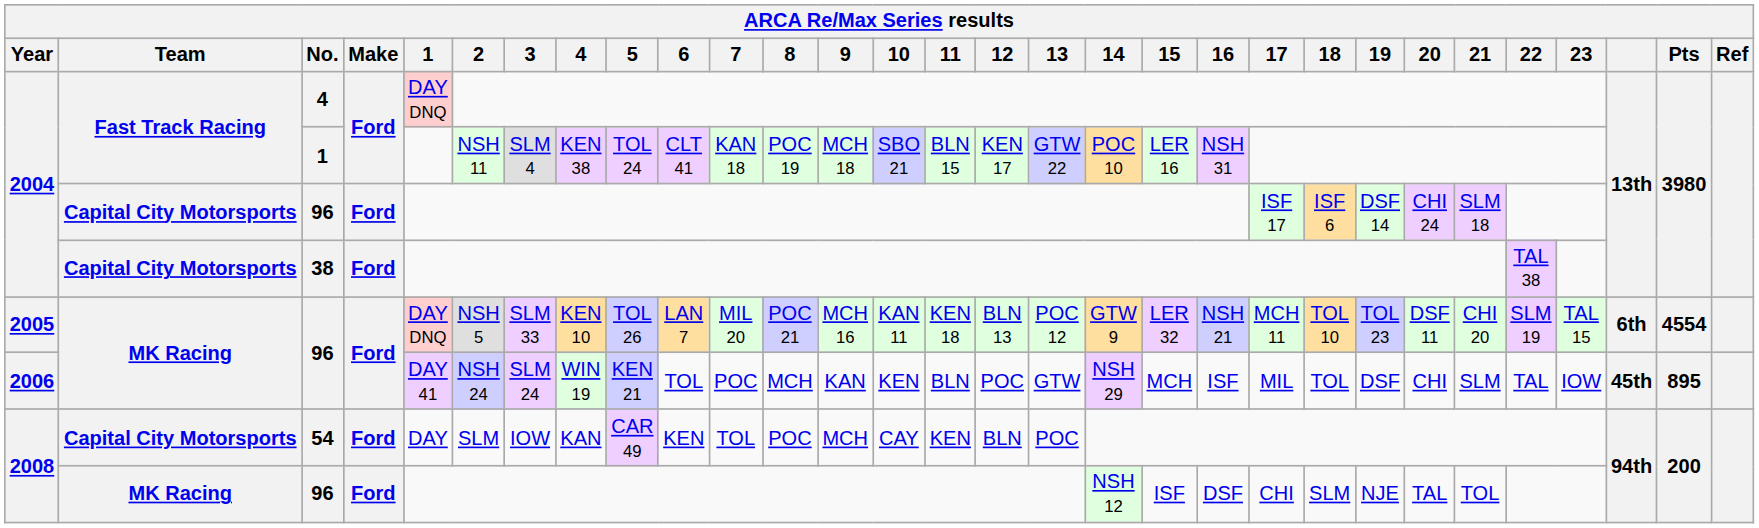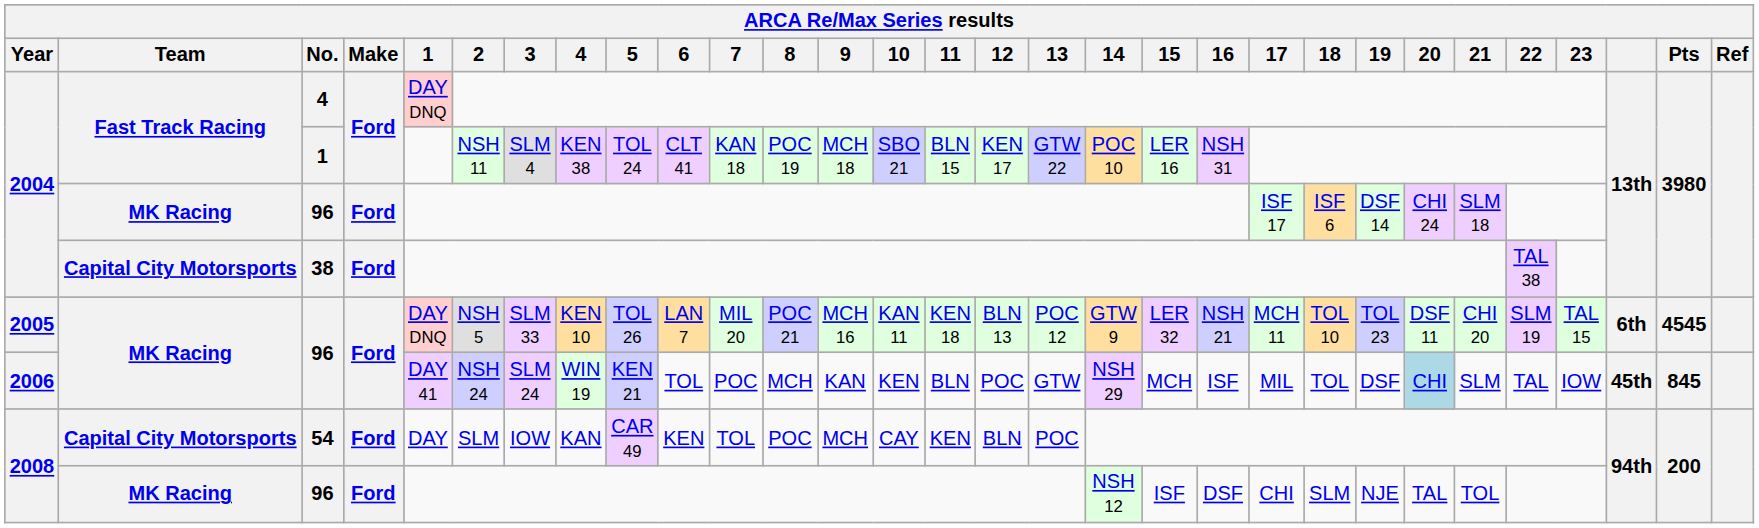 <table class="wikitable" style="text-align:center; font-size:75%">
 <tr>
 <th colspan="32"><a href='#'>ARCA Re/Max Series</a> results</th>
 </tr>
 <tr>
 <th>Year</th>
 <th>Team</th>
 <th>No.</th>
 <th>Make</th>
 <th>1</th>
 <th>2</th>
 <th>3</th>
 <th>4</th>
 <th>5</th>
 <th>6</th>
 <th>7</th>
 <th>8</th>
 <th>9</th>
 <th>10</th>
 <th>11</th>
 <th>12</th>
 <th>13</th>
 <th>14</th>
 <th>15</th>
 <th>16</th>
 <th>17</th>
 <th>18</th>
 <th>19</th>
 <th>20</th>
 <th>21</th>
 <th>22</th>
 <th>23</th>
 <th></th>
 <th>Pts</th>
 <th>Ref</th>
 </tr>
 <tr>
 <th rowspan=4><a href='#'>2004</a></th>
 <th rowspan=2><a href='#'>Fast Track Racing</a></th>
 <th>4</th>
 <th rowspan=2><a href='#'>Ford</a></th>
 <td style="background:#FFCFCF;"><a href='#'>DAY</a> <br><small>DNQ</small></td>
 <td colspan=22></td>
 <th rowspan=4>13th</th>
 <th rowspan=4>3980</th>
 <th rowspan=4></th>
 </tr>
 <tr>
 <th>1</th>
 <td></td>
 <td style="background:#DFFFDF;"><a href='#'>NSH</a> <br><small>11</small></td>
 <td style="background:#DFDFDF;"><a href='#'>SLM</a> <br><small>4</small></td>
 <td style="background:#EFCFFF;"><a href='#'>KEN</a> <br><small>38</small></td>
 <td style="background:#EFCFFF;"><a href='#'>TOL</a> <br><small>24</small></td>
 <td style="background:#EFCFFF;"><a href='#'>CLT</a> <br><small>41</small></td>
 <td style="background:#DFFFDF;"><a href='#'>KAN</a> <br><small>18</small></td>
 <td style="background:#DFFFDF;"><a href='#'>POC</a> <br><small>19</small></td>
 <td style="background:#DFFFDF;"><a href='#'>MCH</a> <br><small>18</small></td>
 <td style="background:#CFCFFF;"><a href='#'>SBO</a> <br><small>21</small></td>
 <td style="background:#DFFFDF;"><a href='#'>BLN</a> <br><small>15</small></td>
 <td style="background:#DFFFDF;"><a href='#'>KEN</a> <br><small>17</small></td>
 <td style="background:#CFCFFF;"><a href='#'>GTW</a> <br><small>22</small></td>
 <td style="background:#FFDF9F;"><a href='#'>POC</a> <br><small>10</small></td>
 <td style="background:#DFFFDF;"><a href='#'>LER</a> <br><small>16</small></td>
 <td style="background:#EFCFFF;"><a href='#'>NSH</a> <br><small>31</small></td>
 <td colspan=7></td>
 </tr>
 <tr>
-<th><a href='#'>Capital City Motorsports</a></th>
+<th><a href='#'>MK Racing</a></th>
 <th>96</th>
 <th><a href='#'>Ford</a></th>
 <td colspan=16></td>
 <td style="background:#DFFFDF;"><a href='#'>ISF</a> <br><small>17</small></td>
 <td style="background:#FFDF9F;"><a href='#'>ISF</a> <br><small>6</small></td>
 <td style="background:#DFFFDF;"><a href='#'>DSF</a> <br><small>14</small></td>
 <td style="background:#EFCFFF;"><a href='#'>CHI</a> <br><small>24</small></td>
 <td style="background:#EFCFFF;"><a href='#'>SLM</a> <br><small>18</small></td>
 <td colspan=2></td>
 </tr>
 <tr>
 <th><a href='#'>Capital City Motorsports</a></th>
 <th>38</th>
 <th><a href='#'>Ford</a></th>
 <td colspan=21></td>
 <td style="background:#EFCFFF;"><a href='#'>TAL</a> <br><small>38</small></td>
 <td></td>
 </tr>
 <tr>
 <th><a href='#'>2005</a></th>
 <th rowspan=2><a href='#'>MK Racing</a></th>
 <th rowspan=2>96</th>
 <th rowspan=2><a href='#'>Ford</a></th>
 <td style="background:#FFCFCF;"><a href='#'>DAY</a> <br><small>DNQ</small></td>
 <td style="background:#DFDFDF;"><a href='#'>NSH</a> <br><small>5</small></td>
 <td style="background:#EFCFFF;"><a href='#'>SLM</a> <br><small>33</small></td>
 <td style="background:#FFDF9F;"><a href='#'>KEN</a> <br><small>10</small></td>
 <td style="background:#CFCFFF;"><a href='#'>TOL</a> <br><small>26</small></td>
 <td style="background:#FFDF9F;"><a href='#'>LAN</a> <br><small>7</small></td>
 <td style="background:#DFFFDF;"><a href='#'>MIL</a> <br><small>20</small></td>
 <td style="background:#CFCFFF;"><a href='#'>POC</a> <br><small>21</small></td>
 <td style="background:#DFFFDF;"><a href='#'>MCH</a> <br><small>16</small></td>
 <td style="background:#DFFFDF;"><a href='#'>KAN</a> <br><small>11</small></td>
 <td style="background:#DFFFDF;"><a href='#'>KEN</a> <br><small>18</small></td>
 <td style="background:#DFFFDF;"><a href='#'>BLN</a> <br><small>13</small></td>
 <td style="background:#DFFFDF;"><a href='#'>POC</a> <br><small>12</small></td>
 <td style="background:#FFDF9F;"><a href='#'>GTW</a> <br><small>9</small></td>
 <td style="background:#EFCFFF;"><a href='#'>LER</a> <br><small>32</small></td>
 <td style="background:#CFCFFF;"><a href='#'>NSH</a> <br><small>21</small></td>
 <td style="background:#DFFFDF;"><a href='#'>MCH</a> <br><small>11</small></td>
 <td style="background:#FFDF9F;"><a href='#'>TOL</a> <br><small>10</small></td>
 <td style="background:#CFCFFF;"><a href='#'>TOL</a> <br><small>23</small></td>
 <td style="background:#DFFFDF;"><a href='#'>DSF</a> <br><small>11</small></td>
 <td style="background:#DFFFDF;"><a href='#'>CHI</a> <br><small>20</small></td>
 <td style="background:#EFCFFF;"><a href='#'>SLM</a> <br><small>19</small></td>
 <td style="background:#DFFFDF;"><a href='#'>TAL</a> <br><small>15</small></td>
 <th>6th</th>
-<th>4554</th>
+<th>4545</th>
 <th></th>
 </tr>
 <tr>
 <th><a href='#'>2006</a></th>
 <td style="background:#EFCFFF;"><a href='#'>DAY</a> <br><small>41</small></td>
 <td style="background:#CFCFFF;"><a href='#'>NSH</a> <br><small>24</small></td>
 <td style="background:#EFCFFF;"><a href='#'>SLM</a> <br><small>24</small></td>
 <td style="background:#DFFFDF;"><a href='#'>WIN</a> <br><small>19</small></td>
 <td style="background:#CFCFFF;"><a href='#'>KEN</a> <br><small>21</small></td>
 <td><a href='#'>TOL</a></td>
 <td><a href='#'>POC</a></td>
 <td><a href='#'>MCH</a></td>
 <td><a href='#'>KAN</a></td>
 <td><a href='#'>KEN</a></td>
 <td><a href='#'>BLN</a></td>
 <td><a href='#'>POC</a></td>
 <td><a href='#'>GTW</a></td>
 <td style="background:#EFCFFF;"><a href='#'>NSH</a> <br><small>29</small></td>
 <td><a href='#'>MCH</a></td>
 <td><a href='#'>ISF</a></td>
 <td><a href='#'>MIL</a></td>
 <td><a href='#'>TOL</a></td>
 <td><a href='#'>DSF</a></td>
-<td><a href='#'>CHI</a></td>
+<td style="background: lightblue;"><a href='#'>CHI</a></td>
 <td><a href='#'>SLM</a></td>
 <td><a href='#'>TAL</a></td>
 <td><a href='#'>IOW</a></td>
 <th>45th</th>
-<th>895</th>
+<th>845</th>
 <th></th>
 </tr>
 <tr>
 <th rowspan=2><a href='#'>2008</a></th>
 <th><a href='#'>Capital City Motorsports</a></th>
 <th>54</th>
 <th><a href='#'>Ford</a></th>
 <td><a href='#'>DAY</a></td>
 <td><a href='#'>SLM</a></td>
 <td><a href='#'>IOW</a></td>
 <td><a href='#'>KAN</a></td>
 <td style="background:#EFCFFF;"><a href='#'>CAR</a> <br><small>49</small></td>
 <td><a href='#'>KEN</a></td>
 <td><a href='#'>TOL</a></td>
 <td><a href='#'>POC</a></td>
 <td><a href='#'>MCH</a></td>
 <td><a href='#'>CAY</a></td>
 <td><a href='#'>KEN</a></td>
 <td><a href='#'>BLN</a></td>
 <td><a href='#'>POC</a></td>
 <td colspan=10></td>
 <th rowspan=2>94th</th>
 <th rowspan=2>200</th>
 <th rowspan=2></th>
 </tr>
 <tr>
 <th><a href='#'>MK Racing</a></th>
 <th>96</th>
 <th><a href='#'>Ford</a></th>
 <td colspan=13></td>
 <td style="background:#DFFFDF;"><a href='#'>NSH</a> <br><small>12</small></td>
 <td><a href='#'>ISF</a></td>
 <td><a href='#'>DSF</a></td>
 <td><a href='#'>CHI</a></td>
 <td><a href='#'>SLM</a></td>
 <td><a href='#'>NJE</a></td>
 <td><a href='#'>TAL</a></td>
 <td><a href='#'>TOL</a></td>
 <td colspan=2></td>
 </tr>
 </table>
